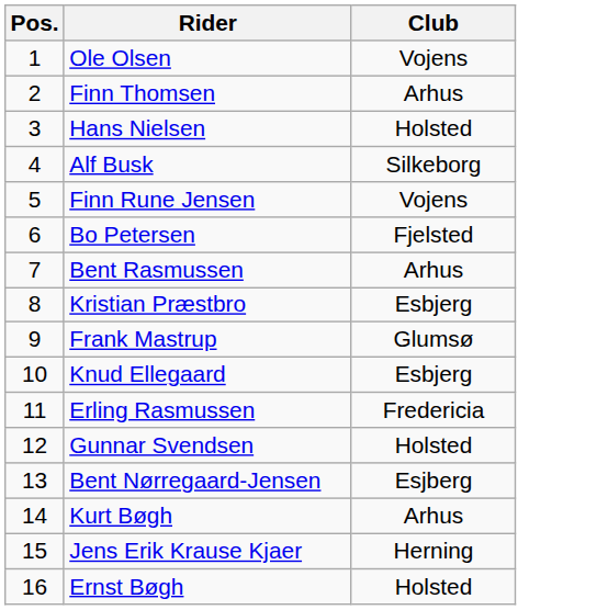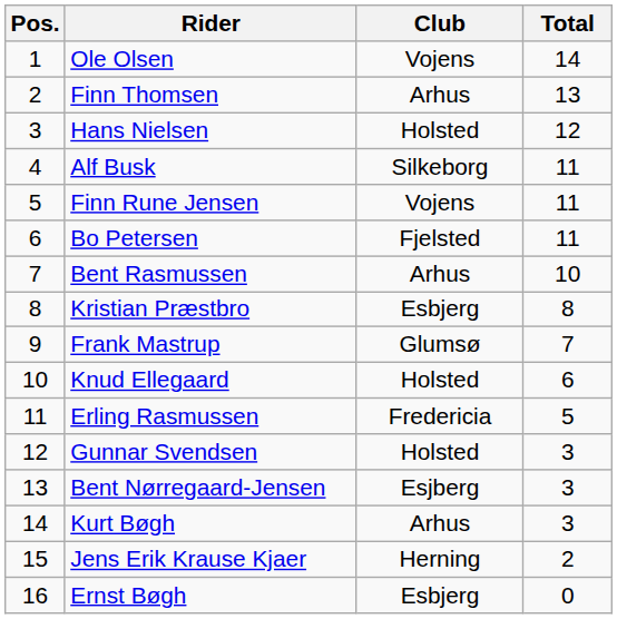 <table class=wikitable style="font-size:93%;">
 <tr>
 <th width=25px>Pos.</th>
 <th width=180px>Rider</th>
 <th width=100px>Club</th>
+<th width=50px>Total</th>
 </tr>
 <tr align=center>
 <td>1</td>
 <td align=left><a href='#'>Ole Olsen</a></td>
 <td>Vojens</td>
+<td>14</td>
 </tr>
 <tr align=center>
 <td>2</td>
 <td align=left><a href='#'>Finn Thomsen</a></td>
 <td>Arhus</td>
+<td>13</td>
 </tr>
 <tr align=center>
 <td>3</td>
 <td align=left><a href='#'>Hans Nielsen</a></td>
 <td>Holsted</td>
+<td>12</td>
 </tr>
 <tr align=center>
 <td>4</td>
 <td align=left><a href='#'>Alf Busk</a></td>
 <td>Silkeborg</td>
+<td>11</td>
 </tr>
 <tr align=center>
 <td>5</td>
 <td align=left><a href='#'>Finn Rune Jensen</a></td>
 <td>Vojens</td>
+<td>11</td>
 </tr>
 <tr align=center>
 <td>6</td>
 <td align=left><a href='#'>Bo Petersen</a></td>
 <td>Fjelsted</td>
+<td>11</td>
 </tr>
 <tr align=center>
 <td>7</td>
 <td align=left><a href='#'>Bent Rasmussen</a></td>
 <td>Arhus</td>
+<td>10</td>
 </tr>
 <tr align=center>
 <td>8</td>
 <td align=left><a href='#'>Kristian Præstbro</a></td>
 <td>Esbjerg</td>
+<td>8</td>
 </tr>
 <tr align=center>
 <td>9</td>
 <td align=left><a href='#'>Frank Mastrup</a></td>
 <td>Glumsø</td>
+<td>7</td>
 </tr>
 <tr align=center>
 <td>10</td>
 <td align=left><a href='#'>Knud Ellegaard</a></td>
-<td>Esbjerg</td>
+<td>Holsted</td>
+<td>6</td>
 </tr>
 <tr align=center>
 <td>11</td>
 <td align=left><a href='#'>Erling Rasmussen</a></td>
 <td>Fredericia</td>
+<td>5</td>
 </tr>
 <tr align=center>
 <td>12</td>
 <td align=left><a href='#'>Gunnar Svendsen</a></td>
 <td>Holsted</td>
+<td>3</td>
 </tr>
 <tr align=center>
 <td>13</td>
 <td align=left><a href='#'>Bent Nørregaard-Jensen</a></td>
 <td>Esjberg</td>
+<td>3</td>
 </tr>
 <tr align=center>
 <td>14</td>
 <td align=left><a href='#'>Kurt Bøgh</a></td>
 <td>Arhus</td>
+<td>3</td>
 </tr>
 <tr align=center>
 <td>15</td>
 <td align=left><a href='#'>Jens Erik Krause Kjaer</a></td>
 <td>Herning</td>
+<td>2</td>
 </tr>
 <tr align=center>
 <td>16</td>
 <td align=left><a href='#'>Ernst Bøgh</a></td>
-<td>Holsted</td>
+<td>Esbjerg</td>
+<td>0</td>
 </tr>
 </table>
